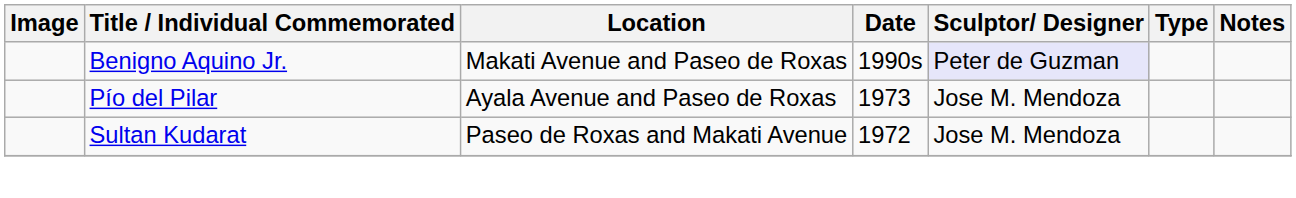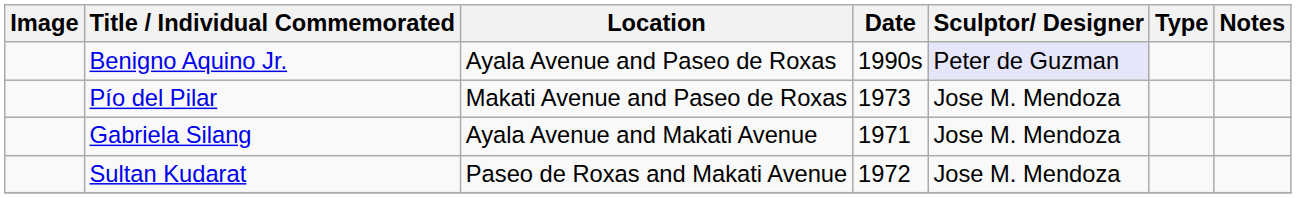 <table class="wikitable sortable">
 <tr>
 <th>Image</th>
 <th>Title / Individual Commemorated</th>
 <th>Location</th>
 <th>Date</th>
 <th>Sculptor/ Designer</th>
 <th>Type</th>
 <th>Notes</th>
 </tr>
 <tr>
 <td></td>
 <td><a href='#'>Benigno Aquino Jr.</a></td>
-<td>Makati Avenue and Paseo de Roxas<br></td>
+<td>Ayala Avenue and Paseo de Roxas<br></td>
 <td>1990s</td>
 <td style="background: lavender;">Peter de Guzman</td>
 <td></td>
 <td></td>
 </tr>
 <tr>
 <td></td>
 <td><a href='#'>Pío del Pilar</a></td>
-<td>Ayala Avenue and Paseo de Roxas<br></td>
+<td>Makati Avenue and Paseo de Roxas<br></td>
 <td>1973</td>
+<td>Jose M. Mendoza</td>
+<td></td>
+<td></td>
+</tr>
+<tr>
+<td></td>
+<td><a href='#'>Gabriela Silang</a></td>
+<td>Ayala Avenue and Makati Avenue</td>
+<td>1971</td>
 <td>Jose M. Mendoza</td>
 <td></td>
 <td></td>
 </tr>
 <tr>
 <td></td>
 <td><a href='#'>Sultan Kudarat</a></td>
 <td>Paseo de Roxas and Makati Avenue</td>
 <td>1972</td>
 <td>Jose M. Mendoza</td>
 <td></td>
 <td></td>
 </tr>
 <tr>
 </tr>
 </table>
